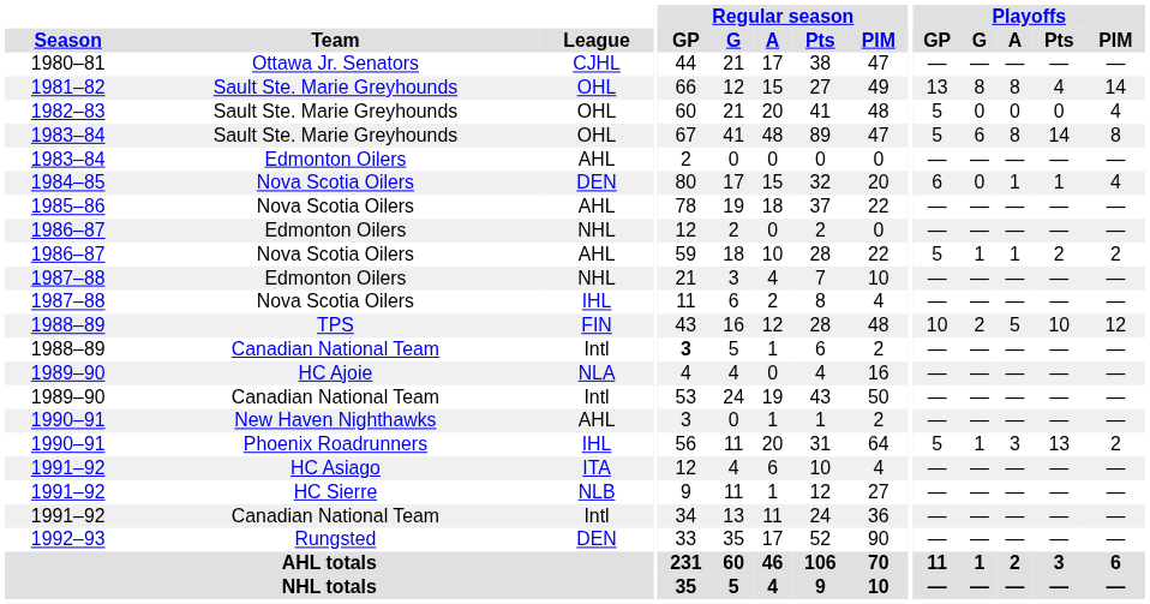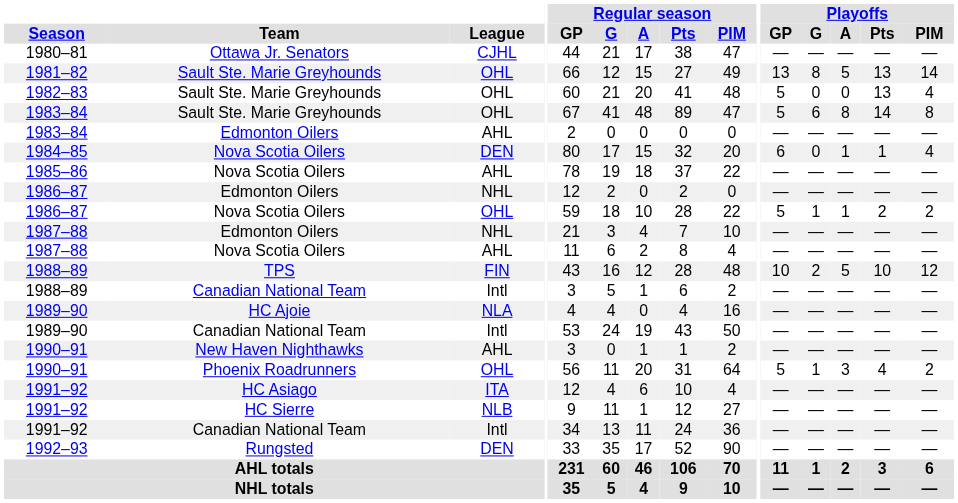 <table border="0" cellpadding="1" cellspacing="0" style="text-align:center; width:60em">
 <tr bgcolor="#e0e0e0">
 <th colspan="3" bgcolor="#ffffff"></th>
 <th rowspan="100" bgcolor="#ffffff"></th>
 <th colspan="5"><a href='#'>Regular season</a></th>
 <th rowspan="100" bgcolor="#ffffff"></th>
 <th colspan="5"><a href='#'>Playoffs</a></th>
 </tr>
 <tr bgcolor="#e0e0e0">
 <th><a href='#'>Season</a></th>
 <th>Team</th>
 <th>League</th>
 <th>GP</th>
 <th><a href='#'>G</a></th>
 <th><a href='#'>A</a></th>
 <th><a href='#'>Pts</a></th>
 <th><a href='#'>PIM</a></th>
 <th>GP</th>
 <th>G</th>
 <th>A</th>
 <th>Pts</th>
 <th>PIM</th>
 </tr>
 <tr>
 <td>1980–81</td>
 <td><a href='#'>Ottawa Jr. Senators</a></td>
 <td><a href='#'>CJHL</a></td>
 <td>44</td>
 <td>21</td>
 <td>17</td>
 <td>38</td>
 <td>47</td>
 <td>—</td>
 <td>—</td>
 <td>—</td>
 <td>—</td>
 <td>—</td>
 </tr>
 <tr bgcolor="#f0f0f0">
 <td><a href='#'>1981–82</a></td>
 <td><a href='#'>Sault Ste. Marie Greyhounds</a></td>
 <td><a href='#'>OHL</a></td>
 <td>66</td>
 <td>12</td>
 <td>15</td>
 <td>27</td>
 <td>49</td>
 <td>13</td>
 <td>8</td>
-<td>8</td>
-<td>4</td>
+<td>5</td>
+<td>13</td>
 <td>14</td>
 </tr>
 <tr>
 <td><a href='#'>1982–83</a></td>
 <td>Sault Ste. Marie Greyhounds</td>
 <td>OHL</td>
 <td>60</td>
 <td>21</td>
 <td>20</td>
 <td>41</td>
 <td>48</td>
 <td>5</td>
 <td>0</td>
 <td>0</td>
-<td>0</td>
+<td>13</td>
 <td>4</td>
 </tr>
 <tr bgcolor="#f0f0f0">
 <td><a href='#'>1983–84</a></td>
 <td>Sault Ste. Marie Greyhounds</td>
 <td>OHL</td>
 <td>67</td>
 <td>41</td>
 <td>48</td>
 <td>89</td>
 <td>47</td>
 <td>5</td>
 <td>6</td>
 <td>8</td>
 <td>14</td>
 <td>8</td>
 </tr>
 <tr>
 <td><a href='#'>1983–84</a></td>
 <td><a href='#'>Edmonton Oilers</a></td>
 <td>AHL</td>
 <td>2</td>
 <td>0</td>
 <td>0</td>
 <td>0</td>
 <td>0</td>
 <td>—</td>
 <td>—</td>
 <td>—</td>
 <td>—</td>
 <td>—</td>
 </tr>
 <tr bgcolor="#f0f0f0">
 <td><a href='#'>1984–85</a></td>
 <td><a href='#'>Nova Scotia Oilers</a></td>
 <td><a href='#'>DEN</a></td>
 <td>80</td>
 <td>17</td>
 <td>15</td>
 <td>32</td>
 <td>20</td>
 <td>6</td>
 <td>0</td>
 <td>1</td>
 <td>1</td>
 <td>4</td>
 </tr>
 <tr>
 <td><a href='#'>1985–86</a></td>
 <td>Nova Scotia Oilers</td>
 <td>AHL</td>
 <td>78</td>
 <td>19</td>
 <td>18</td>
 <td>37</td>
 <td>22</td>
 <td>—</td>
 <td>—</td>
 <td>—</td>
 <td>—</td>
 <td>—</td>
 </tr>
 <tr bgcolor="#f0f0f0">
 <td><a href='#'>1986–87</a></td>
 <td>Edmonton Oilers</td>
 <td>NHL</td>
 <td>12</td>
 <td>2</td>
 <td>0</td>
 <td>2</td>
 <td>0</td>
 <td>—</td>
 <td>—</td>
 <td>—</td>
 <td>—</td>
 <td>—</td>
 </tr>
 <tr>
 <td><a href='#'>1986–87</a></td>
 <td>Nova Scotia Oilers</td>
-<td>AHL</td>
+<td><a href='#'>OHL</a></td>
 <td>59</td>
 <td>18</td>
 <td>10</td>
 <td>28</td>
 <td>22</td>
 <td>5</td>
 <td>1</td>
 <td>1</td>
 <td>2</td>
 <td>2</td>
 </tr>
 <tr bgcolor="#f0f0f0">
 <td><a href='#'>1987–88</a></td>
 <td>Edmonton Oilers</td>
 <td>NHL</td>
 <td>21</td>
 <td>3</td>
 <td>4</td>
 <td>7</td>
 <td>10</td>
 <td>—</td>
 <td>—</td>
 <td>—</td>
 <td>—</td>
 <td>—</td>
 </tr>
 <tr>
 <td><a href='#'>1987–88</a></td>
 <td>Nova Scotia Oilers</td>
-<td><a href='#'>IHL</a></td>
+<td>AHL</td>
 <td>11</td>
 <td>6</td>
 <td>2</td>
 <td>8</td>
 <td>4</td>
 <td>—</td>
 <td>—</td>
 <td>—</td>
 <td>—</td>
 <td>—</td>
 </tr>
 <tr bgcolor="#f0f0f0">
 <td><a href='#'>1988–89</a></td>
 <td><a href='#'>TPS</a></td>
 <td><a href='#'>FIN</a></td>
 <td>43</td>
 <td>16</td>
 <td>12</td>
 <td>28</td>
 <td>48</td>
 <td>10</td>
 <td>2</td>
 <td>5</td>
 <td>10</td>
 <td>12</td>
 </tr>
 <tr>
 <td>1988–89</td>
 <td><a href='#'>Canadian National Team</a></td>
 <td>Intl</td>
-<td><strong>3</strong></td>
+<td>3</td>
 <td>5</td>
 <td>1</td>
 <td>6</td>
 <td>2</td>
 <td>—</td>
 <td>—</td>
 <td>—</td>
 <td>—</td>
 <td>—</td>
 </tr>
 <tr bgcolor="#f0f0f0">
 <td><a href='#'>1989–90</a></td>
 <td><a href='#'>HC Ajoie</a></td>
 <td><a href='#'>NLA</a></td>
 <td>4</td>
 <td>4</td>
 <td>0</td>
 <td>4</td>
 <td>16</td>
 <td>—</td>
 <td>—</td>
 <td>—</td>
 <td>—</td>
 <td>—</td>
 </tr>
 <tr>
 <td>1989–90</td>
 <td>Canadian National Team</td>
 <td>Intl</td>
 <td>53</td>
 <td>24</td>
 <td>19</td>
 <td>43</td>
 <td>50</td>
 <td>—</td>
 <td>—</td>
 <td>—</td>
 <td>—</td>
 <td>—</td>
 </tr>
 <tr bgcolor="#f0f0f0">
 <td><a href='#'>1990–91</a></td>
 <td><a href='#'>New Haven Nighthawks</a></td>
 <td>AHL</td>
 <td>3</td>
 <td>0</td>
 <td>1</td>
 <td>1</td>
 <td>2</td>
 <td>—</td>
 <td>—</td>
 <td>—</td>
 <td>—</td>
 <td>—</td>
 </tr>
 <tr>
 <td><a href='#'>1990–91</a></td>
 <td><a href='#'>Phoenix Roadrunners</a></td>
-<td><a href='#'>IHL</a></td>
+<td><a href='#'>OHL</a></td>
 <td>56</td>
 <td>11</td>
 <td>20</td>
 <td>31</td>
 <td>64</td>
 <td>5</td>
 <td>1</td>
 <td>3</td>
-<td>13</td>
+<td>4</td>
 <td>2</td>
 </tr>
 <tr bgcolor="#f0f0f0">
 <td><a href='#'>1991–92</a></td>
 <td><a href='#'>HC Asiago</a></td>
 <td><a href='#'>ITA</a></td>
 <td>12</td>
 <td>4</td>
 <td>6</td>
 <td>10</td>
 <td>4</td>
 <td>—</td>
 <td>—</td>
 <td>—</td>
 <td>—</td>
 <td>—</td>
 </tr>
 <tr>
 <td><a href='#'>1991–92</a></td>
 <td><a href='#'>HC Sierre</a></td>
 <td><a href='#'>NLB</a></td>
 <td>9</td>
 <td>11</td>
 <td>1</td>
 <td>12</td>
 <td>27</td>
 <td>—</td>
 <td>—</td>
 <td>—</td>
 <td>—</td>
 <td>—</td>
 </tr>
 <tr bgcolor="#f0f0f0">
 <td>1991–92</td>
 <td>Canadian National Team</td>
 <td>Intl</td>
 <td>34</td>
 <td>13</td>
 <td>11</td>
 <td>24</td>
 <td>36</td>
 <td>—</td>
 <td>—</td>
 <td>—</td>
 <td>—</td>
 <td>—</td>
 </tr>
 <tr>
 <td><a href='#'>1992–93</a></td>
 <td><a href='#'>Rungsted</a></td>
 <td><a href='#'>DEN</a></td>
 <td>33</td>
 <td>35</td>
 <td>17</td>
 <td>52</td>
 <td>90</td>
 <td>—</td>
 <td>—</td>
 <td>—</td>
 <td>—</td>
 <td>—</td>
 </tr>
 <tr bgcolor="#e0e0e0">
 <th colspan="3">AHL totals</th>
 <th>231</th>
 <th>60</th>
 <th>46</th>
 <th>106</th>
 <th>70</th>
 <th>11</th>
 <th>1</th>
 <th>2</th>
 <th>3</th>
 <th>6</th>
 </tr>
 <tr bgcolor="#e0e0e0">
 <th colspan="3">NHL totals</th>
 <th>35</th>
 <th>5</th>
 <th>4</th>
 <th>9</th>
 <th>10</th>
 <th>—</th>
 <th>—</th>
 <th>—</th>
 <th>—</th>
 <th>—</th>
 </tr>
 </table>
